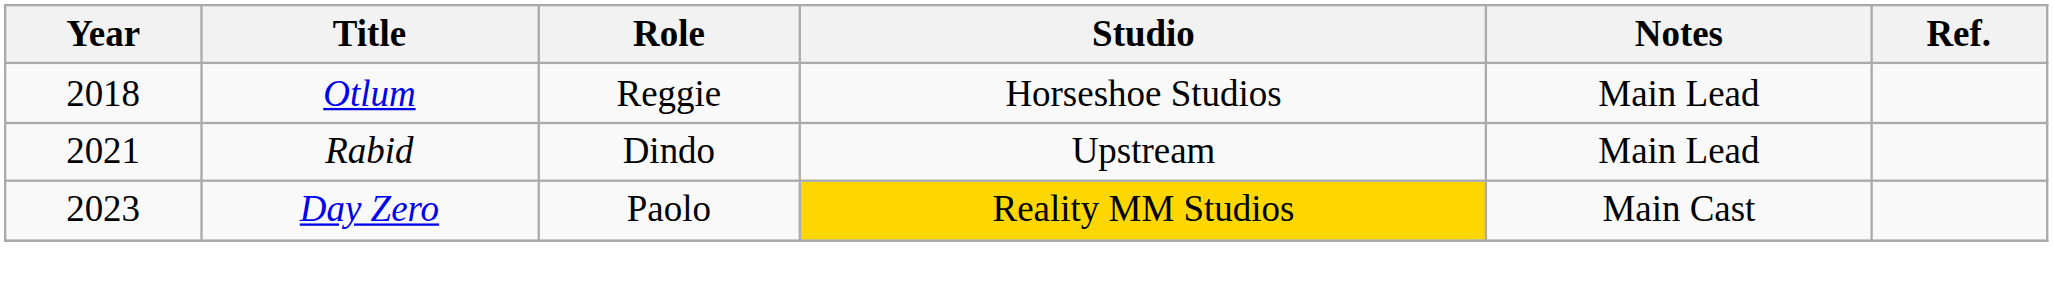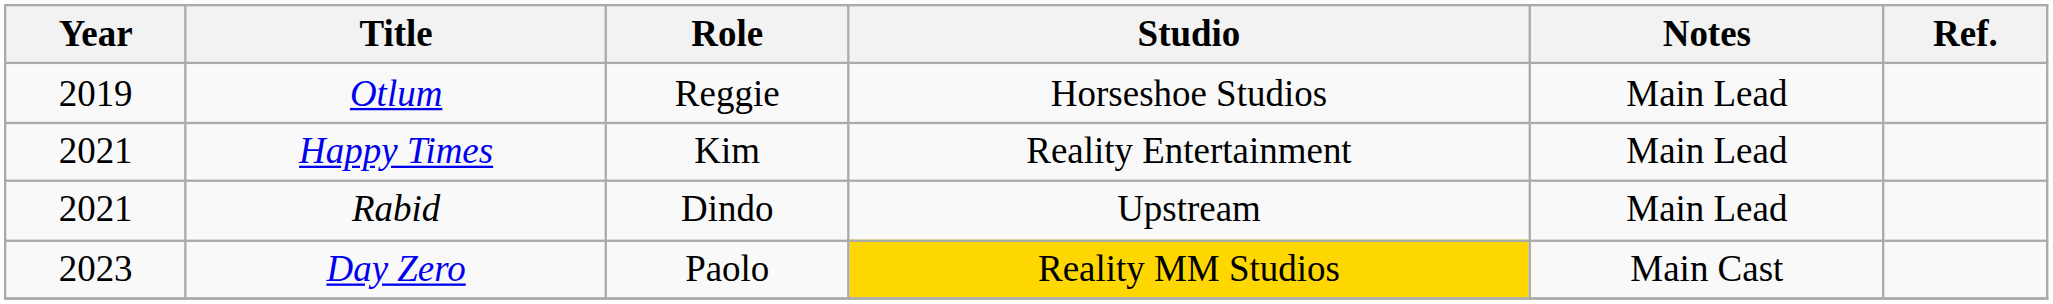 <table class="wikitable" style="text-align:center" width=70%>
 <tr>
 <th>Year</th>
 <th>Title</th>
 <th>Role</th>
 <th>Studio</th>
 <th>Notes</th>
 <th>Ref.</th>
 </tr>
 <tr>
-<td>2018</td>
+<td>2019</td>
 <td><em><a href='#'>Otlum</a></em></td>
 <td>Reggie</td>
 <td>Horseshoe Studios</td>
+<td>Main Lead</td>
+<td></td>
+</tr>
+<tr>
+<td>2021</td>
+<td><em><a href='#'>Happy Times</a></em></td>
+<td>Kim</td>
+<td>Reality Entertainment</td>
 <td>Main Lead</td>
 <td></td>
 </tr>
 <tr>
 <td>2021</td>
 <td><em>Rabid</em></td>
 <td>Dindo</td>
 <td>Upstream</td>
 <td>Main Lead</td>
 <td></td>
 </tr>
 <tr>
 <td>2023</td>
 <td><em><a href='#'>Day Zero</a></em></td>
 <td>Paolo</td>
 <td style="background: gold;">Reality MM Studios</td>
 <td>Main Cast</td>
 <td></td>
 </tr>
 <tr>
 </tr>
 </table>
